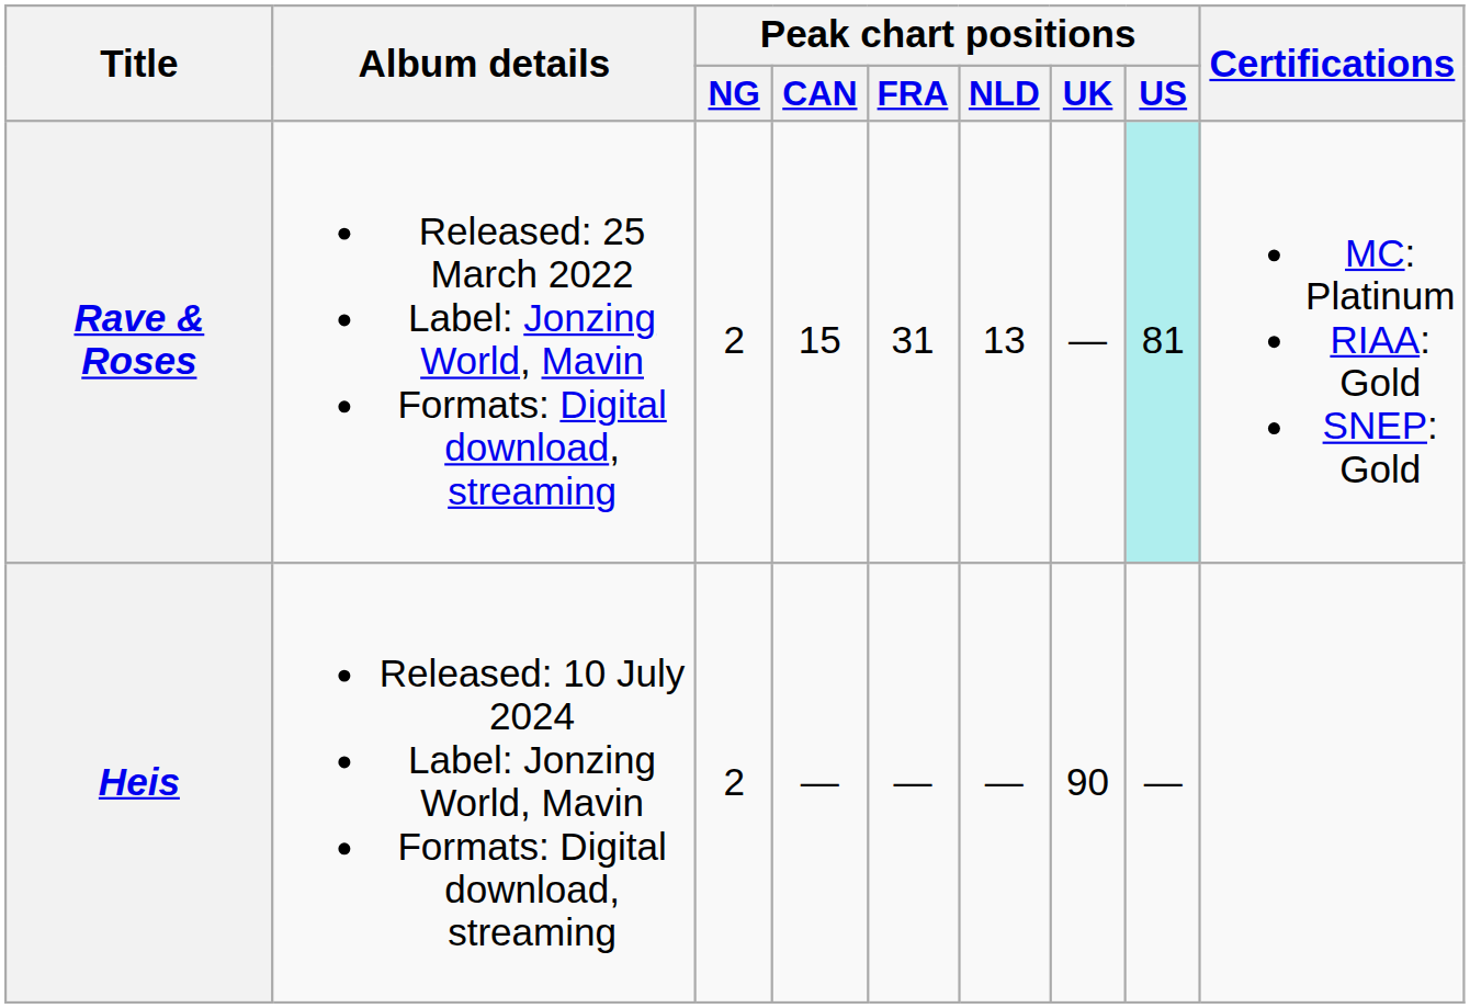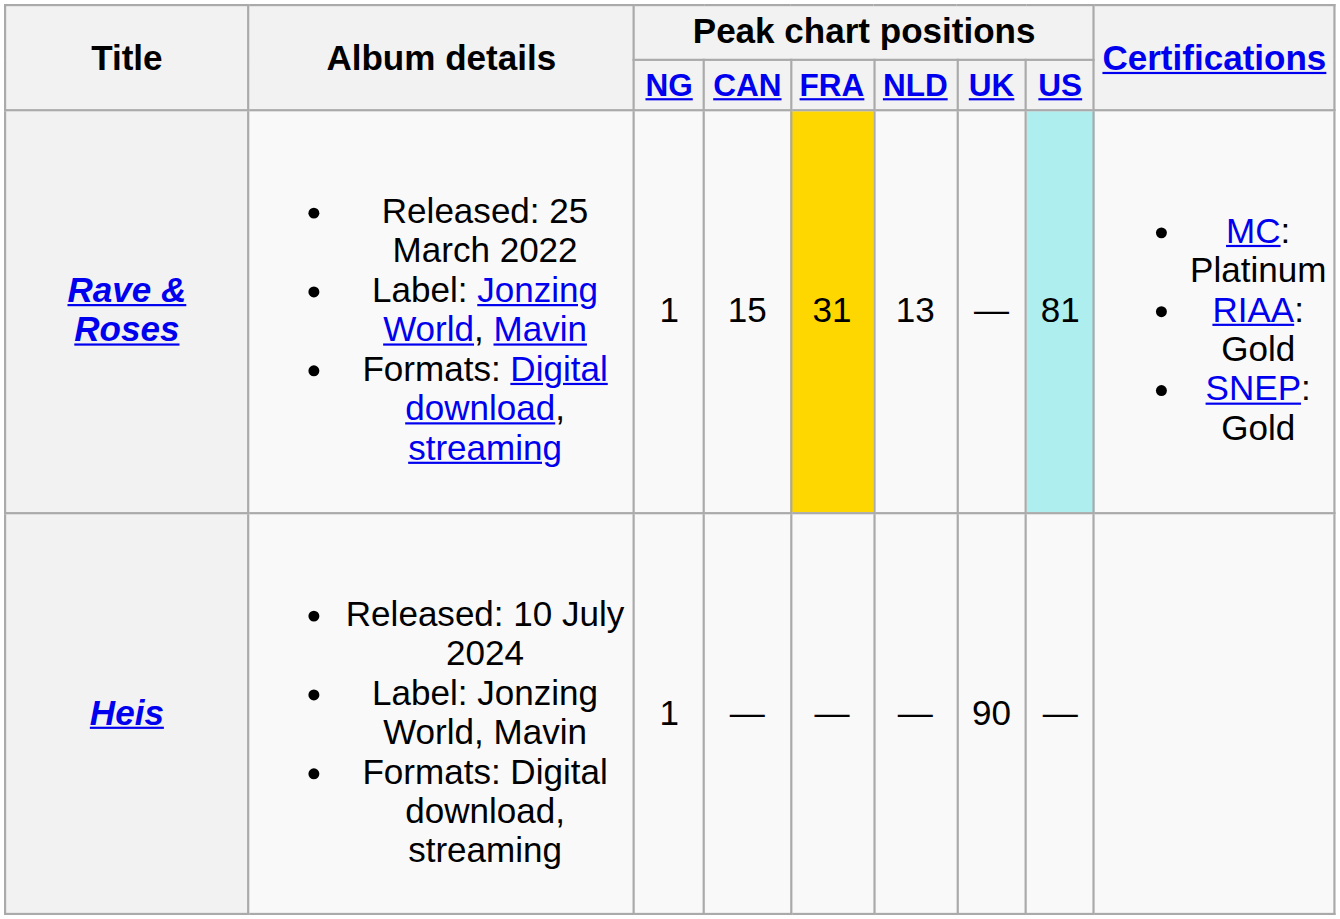 <table class="wikitable plainrowheaders" style="text-align:center;">
 <tr>
 <th scope="col" rowspan="2" style="width:16em;">Title</th>
 <th scope="col" rowspan="2" style="width:20em;">Album details</th>
 <th colspan="6">Peak chart positions</th>
 <th scope="col" rowspan="2"><a href='#'>Certifications</a></th>
 </tr>
 <tr>
 <th scope="col" style="width:2.5em;font-size:90%;"><a href='#'>NG</a><br></th>
 <th scope="col" style="width:2.5em;font-size:90%;"><a href='#'>CAN</a><br></th>
 <th scope="col" style="width:2.5em;font-size:90%;"><a href='#'>FRA</a><br></th>
 <th scope="col" style="width:2.5em;font-size:90%;"><a href='#'>NLD</a><br></th>
 <th scope="col" style="width:2.5em;font-size:90%;"><a href='#'>UK</a><br></th>
 <th scope="col" style="width:2.5em;font-size:90%;"><a href='#'>US</a><br></th>
 </tr>
 <tr>
 <th scope="row"><em><a href='#'>Rave & Roses</a></em></th>
 <td><br><ul><li>Released: 25 March 2022</li><li>Label: <a href='#'>Jonzing World</a>, <a href='#'>Mavin</a></li><li>Formats: <a href='#'>Digital download</a>, <a href='#'>streaming</a></li></ul></td>
-<td>2</td>
+<td>1</td>
 <td>15</td>
-<td>31</td>
+<td style="background: gold;">31</td>
 <td>13</td>
 <td>—</td>
 <td style="background: paleturquoise;">81</td>
 <td><br><ul><li><a href='#'>MC</a>: Platinum</li><li><a href='#'>RIAA</a>: Gold</li><li><a href='#'>SNEP</a>: Gold</li></ul></td>
 </tr>
 <tr>
 <th scope="row"><em><a href='#'>Heis</a></em></th>
 <td><br><ul><li>Released: 10 July 2024</li><li>Label: Jonzing World, Mavin</li><li>Formats: Digital download, streaming</li></ul></td>
-<td>2</td>
+<td>1</td>
 <td>—</td>
 <td>—</td>
 <td>—</td>
 <td>90</td>
 <td>—</td>
 <td></td>
 </tr>
 </table>
